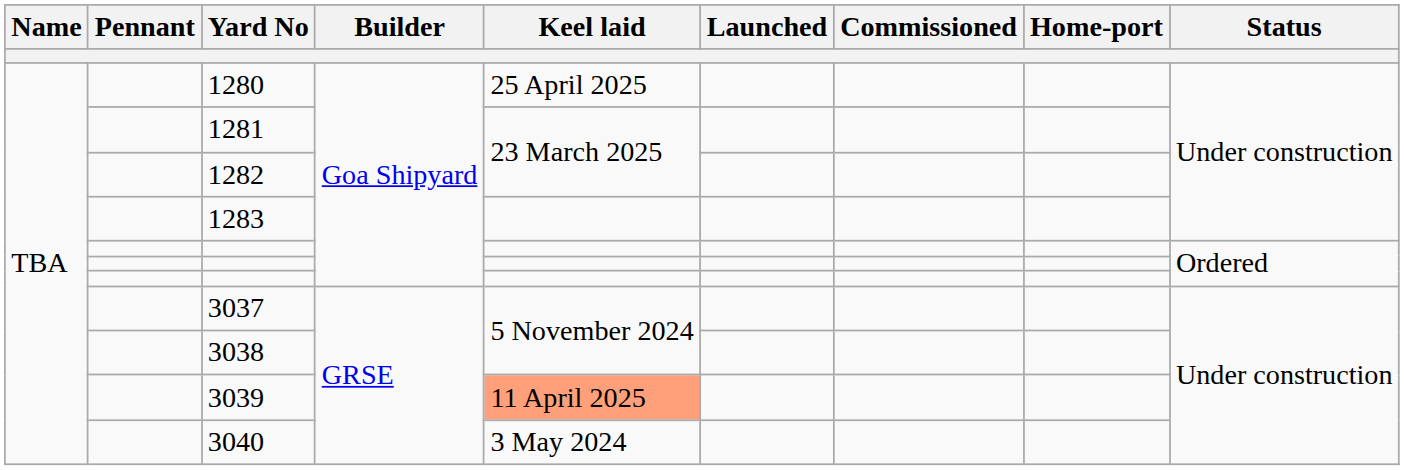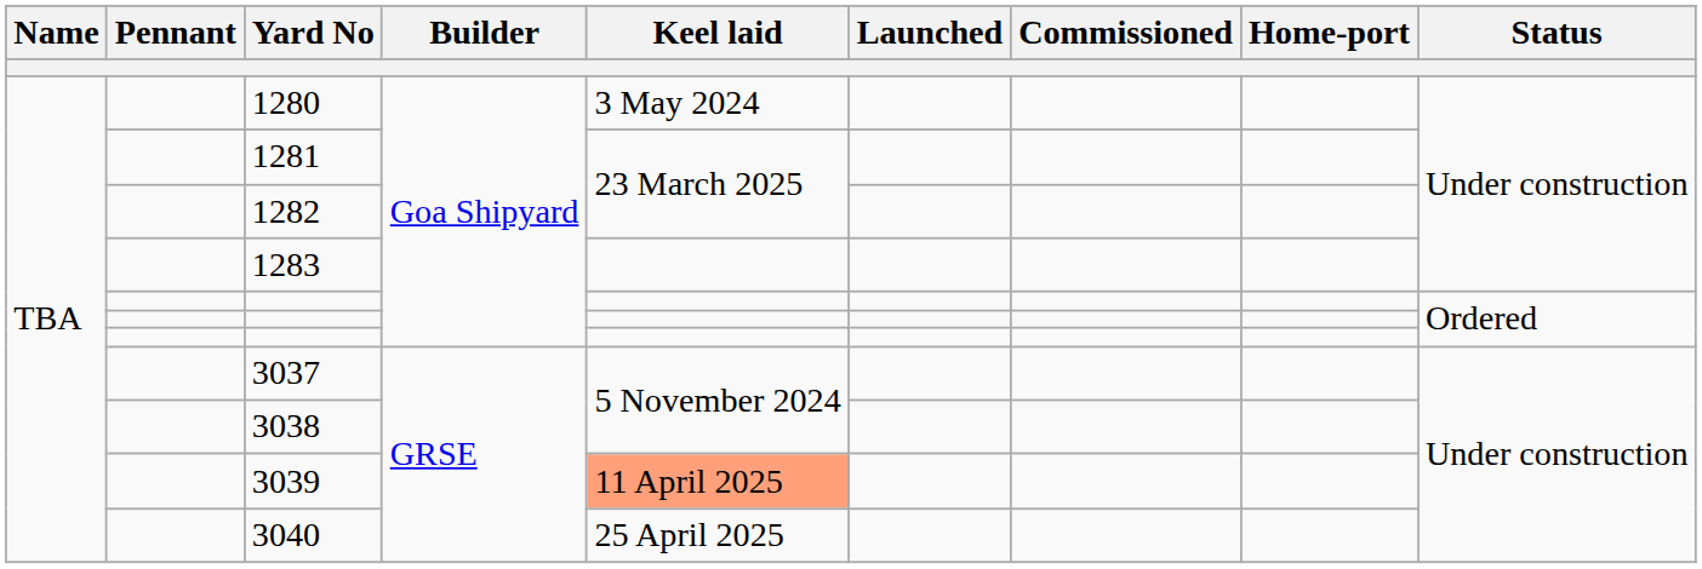 <table class="wikitable">
 <tr>
 <th>Name</th>
 <th>Pennant</th>
 <th>Yard No</th>
 <th>Builder</th>
 <th>Keel laid</th>
 <th>Launched</th>
 <th>Commissioned</th>
 <th>Home-port</th>
 <th>Status</th>
 </tr>
 <tr>
 <th colspan=9></th>
 </tr>
 <tr>
 <td rowspan='11'>TBA</td>
 <td></td>
 <td>1280</td>
 <td rowspan='7'><a href='#'>Goa Shipyard</a></td>
-<td>25 April 2025</td>
+<td>3 May 2024</td>
 <td></td>
 <td></td>
 <td></td>
 <td rowspan="4">Under construction</td>
 </tr>
 <tr>
 <td></td>
 <td>1281</td>
 <td rowspan='2'>23 March 2025</td>
 <td></td>
 <td></td>
 <td></td>
 </tr>
 <tr>
 <td></td>
 <td>1282</td>
 <td></td>
 <td></td>
 <td></td>
 </tr>
 <tr>
 <td></td>
 <td>1283</td>
 <td></td>
 <td></td>
 <td></td>
 <td></td>
 </tr>
 <tr>
 <td></td>
 <td></td>
 <td></td>
 <td></td>
 <td></td>
 <td></td>
 <td rowspan="3">Ordered</td>
 </tr>
 <tr>
 <td></td>
 <td></td>
 <td></td>
 <td></td>
 <td></td>
 <td></td>
 </tr>
 <tr>
 <td></td>
 <td></td>
 <td></td>
 <td></td>
 <td></td>
 <td></td>
 </tr>
 <tr>
 <td></td>
 <td>3037</td>
 <td rowspan='4'><a href='#'>GRSE</a></td>
 <td rowspan="2">5 November 2024</td>
 <td></td>
 <td></td>
 <td></td>
 <td rowspan='4'>Under construction</td>
 </tr>
 <tr>
 <td></td>
 <td>3038</td>
 <td></td>
 <td></td>
 <td></td>
 </tr>
 <tr>
 <td></td>
 <td>3039</td>
 <td style="background: lightsalmon;">11 April 2025</td>
 <td></td>
 <td></td>
 <td></td>
 </tr>
 <tr>
 <td></td>
 <td>3040</td>
-<td>3 May 2024</td>
+<td>25 April 2025</td>
 <td></td>
 <td></td>
 <td></td>
 </tr>
 </table>
